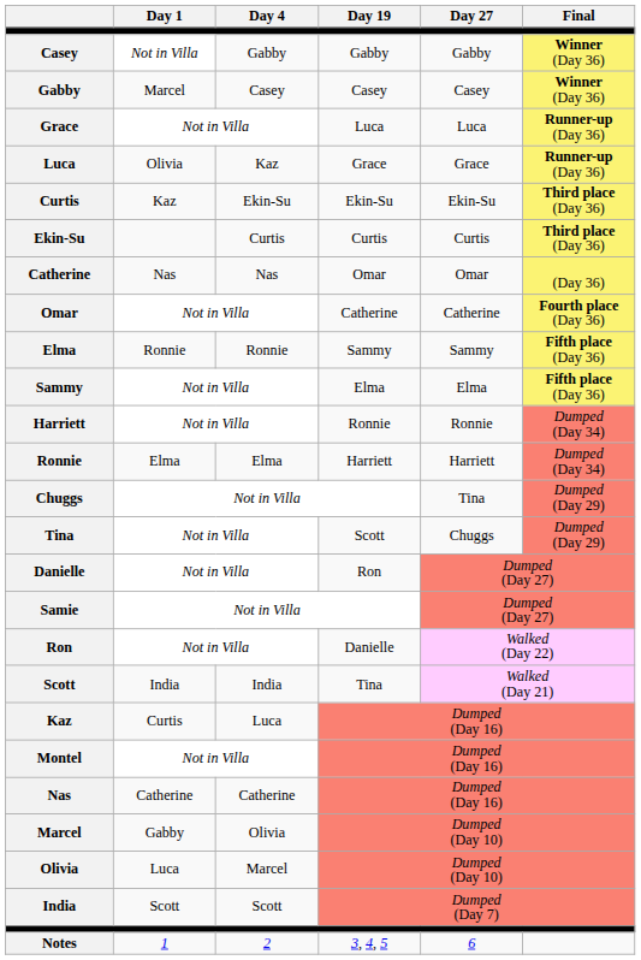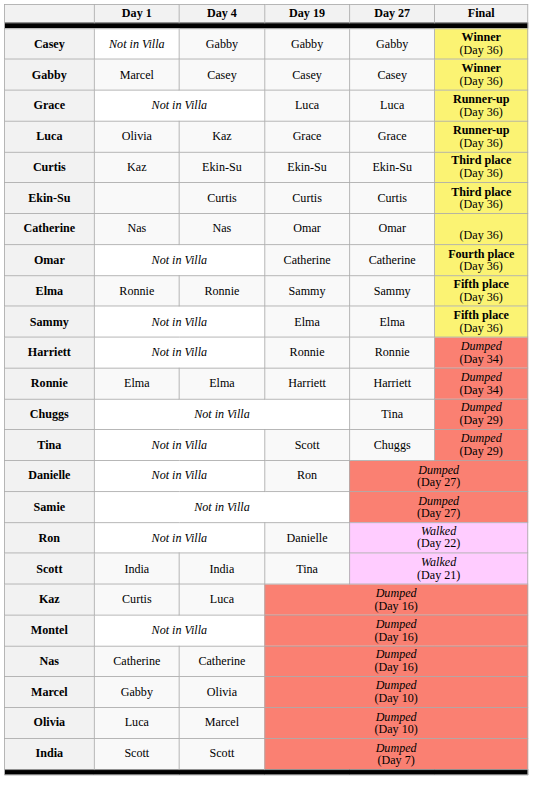 <table class="wikitable" style="text-align:center; font-size:90%; line-height:15px; width:100%">
 <tr>
 <th style="width:8%"></th>
 <th style="width:8%">Day 1</th>
 <th style="width:8%">Day 4</th>
 <th style="width:8%">Day 19</th>
 <th style="width:8%">Day 27</th>
 <th style="width:10%">Final</th>
 </tr>
 <tr>
 <th colspan="6" style="background:#000"></th>
 </tr>
 <tr>
 <th>Casey</th>
 <td style="background:#fff;"><em>Not in Villa</em></td>
 <td>Gabby</td>
 <td>Gabby</td>
 <td>Gabby</td>
 <td style="background:#FBF373"><strong>Winner</strong> <br> (Day 36)</td>
 </tr>
 <tr>
 <th>Gabby</th>
 <td>Marcel</td>
 <td>Casey</td>
 <td>Casey</td>
 <td>Casey</td>
 <td style="background:#FBF373"><strong>Winner</strong> <br> (Day 36)</td>
 </tr>
 <tr>
 <th>Grace</th>
 <td colspan="2" style="background:#fff;"><em>Not in Villa</em></td>
 <td>Luca</td>
 <td>Luca</td>
 <td style="background:#FBF373"><strong>Runner-up</strong> <br> (Day 36)</td>
 </tr>
 <tr>
 <th>Luca</th>
 <td>Olivia</td>
 <td>Kaz</td>
 <td>Grace</td>
 <td>Grace</td>
 <td style="background:#FBF373"><strong>Runner-up</strong> <br> (Day 36)</td>
 </tr>
 <tr>
 <th>Curtis</th>
 <td>Kaz</td>
 <td>Ekin-Su</td>
 <td>Ekin-Su</td>
 <td>Ekin-Su</td>
 <td style="background:#FBF373"><strong>Third place</strong> <br> (Day 36)</td>
 </tr>
 <tr>
 <th>Ekin-Su</th>
 <td></td>
 <td>Curtis</td>
 <td>Curtis</td>
 <td>Curtis</td>
 <td style="background:#FBF373"><strong>Third place</strong> <br> (Day 36)</td>
 </tr>
 <tr>
 <th>Catherine</th>
 <td>Nas</td>
 <td>Nas</td>
 <td>Omar</td>
 <td>Omar</td>
 <td style="background:#FBF373"><strong></strong> <br> (Day 36)</td>
 </tr>
 <tr>
 <th>Omar</th>
 <td colspan="2" style="background:#fff;"><em>Not in Villa</em></td>
 <td>Catherine</td>
 <td>Catherine</td>
 <td style="background:#FBF373"><strong>Fourth place</strong> <br> (Day 36)</td>
 </tr>
 <tr>
 <th>Elma</th>
 <td>Ronnie</td>
 <td>Ronnie</td>
 <td>Sammy</td>
 <td>Sammy</td>
 <td style="background:#FBF373"><strong>Fifth place</strong> <br> (Day 36)</td>
 </tr>
 <tr>
 <th>Sammy</th>
 <td colspan="2" style="background:#fff;"><em>Not in Villa</em></td>
 <td>Elma</td>
 <td>Elma</td>
 <td style="background:#FBF373"><strong>Fifth place</strong> <br> (Day 36)</td>
 </tr>
 <tr>
 <th>Harriett</th>
 <td colspan="2" style="background:#fff;"><em>Not in Villa</em></td>
 <td>Ronnie</td>
 <td>Ronnie</td>
 <td style="background:salmon;"><em>Dumped</em><br>(Day 34)</td>
 </tr>
 <tr>
 <th>Ronnie</th>
 <td>Elma</td>
 <td>Elma</td>
 <td>Harriett</td>
 <td>Harriett</td>
 <td style="background:salmon;"><em>Dumped</em><br>(Day 34)</td>
 </tr>
 <tr>
 <th>Chuggs</th>
 <td colspan="3" style="background:#fff;"><em>Not in Villa</em></td>
 <td>Tina</td>
 <td style="background:salmon;"><em>Dumped</em><br>(Day 29)</td>
 </tr>
 <tr>
 <th>Tina</th>
 <td colspan="2" style="background:#fff;"><em>Not in Villa</em></td>
 <td>Scott</td>
 <td>Chuggs</td>
 <td style="background:salmon;"><em>Dumped</em><br>(Day 29)</td>
 </tr>
 <tr>
 <th>Danielle</th>
 <td colspan="2" style="background:#fff;"><em>Not in Villa</em></td>
 <td>Ron</td>
 <td colspan="2" style="background:salmon;"><em>Dumped</em><br>(Day 27)</td>
 </tr>
 <tr>
 <th>Samie</th>
 <td colspan="3" style="background:#fff;"><em>Not in Villa</em></td>
 <td colspan="2" style="background:salmon;"><em>Dumped</em><br>(Day 27)</td>
 </tr>
 <tr>
 <th>Ron</th>
 <td colspan="2" style="background:#fff;"><em>Not in Villa</em></td>
 <td>Danielle</td>
 <td colspan="2" style="background:#FCF"><em>Walked</em><br> (Day 22)</td>
 </tr>
 <tr>
 <th>Scott</th>
 <td>India</td>
 <td>India</td>
 <td>Tina</td>
 <td colspan="2" style="background:#FCF"><em>Walked</em><br> (Day 21)</td>
 </tr>
 <tr>
 <th>Kaz</th>
 <td>Curtis</td>
 <td>Luca</td>
 <td colspan="3" style="background:salmon;"><em>Dumped</em><br>(Day 16)</td>
 </tr>
 <tr>
 <th>Montel</th>
 <td colspan="2" style="background:#fff;"><em>Not in Villa</em></td>
 <td colspan="3" style="background:salmon;"><em>Dumped</em><br>(Day 16)</td>
 </tr>
 <tr>
 <th>Nas</th>
 <td>Catherine</td>
 <td>Catherine</td>
 <td colspan="3" style="background:salmon;"><em>Dumped</em><br>(Day 16)</td>
 </tr>
 <tr>
 <th>Marcel</th>
 <td>Gabby</td>
 <td>Olivia</td>
 <td colspan="3" style="background:salmon;"><em>Dumped</em><br>(Day 10)</td>
 </tr>
 <tr>
 <th>Olivia</th>
 <td>Luca</td>
 <td>Marcel</td>
 <td colspan="3" style="background:salmon;"><em>Dumped</em><br>(Day 10)</td>
 </tr>
 <tr>
 <th>India</th>
 <td>Scott</td>
 <td>Scott</td>
 <td colspan="3" style="background:salmon;"><em>Dumped</em><br>(Day 7)</td>
 </tr>
 <tr>
 <th colspan="6" style="background:#000"></th>
 </tr>
-<tr>
-<th>Notes</th>
-<td><em><a href='#'>1</a></em></td>
-<td><em><a href='#'>2</a></em></td>
-<td><em><a href='#'>3</a></em>, <em><a href='#'>4</a></em>, <em><a href='#'>5</a></em></td>
-<td><em><a href='#'>6</a></em></td>
-<td></td>
-</tr>
 </table>
